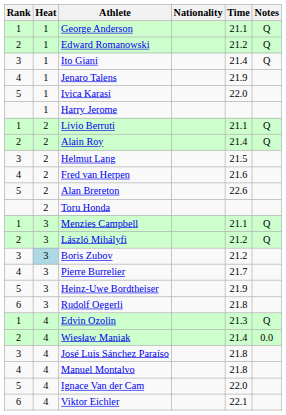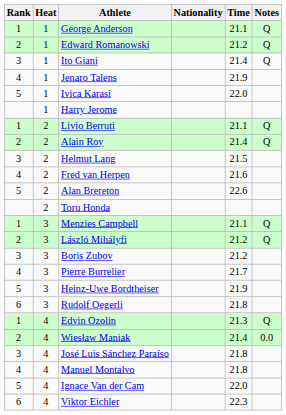 <table class="wikitable sortable" style="text-align:center">
 <tr>
 <th>Rank</th>
 <th>Heat</th>
 <th>Athlete</th>
 <th>Nationality</th>
 <th>Time</th>
 <th>Notes</th>
 </tr>
 <tr bgcolor=ccffcc>
 <td>1</td>
 <td>1</td>
 <td align=left><a href='#'>George Anderson</a></td>
 <td align=left></td>
 <td>21.1</td>
 <td>Q</td>
 </tr>
 <tr bgcolor=ccffcc>
 <td>2</td>
 <td>1</td>
 <td align=left><a href='#'>Edward Romanowski</a></td>
 <td align=left></td>
 <td>21.2</td>
 <td>Q</td>
 </tr>
 <tr>
 <td>3</td>
 <td>1</td>
 <td align=left><a href='#'>Ito Giani</a></td>
 <td align=left></td>
 <td>21.4</td>
 <td>Q</td>
 </tr>
 <tr>
 <td>4</td>
 <td>1</td>
 <td align=left><a href='#'>Jenaro Talens</a></td>
 <td align=left></td>
 <td>21.9</td>
 <td></td>
 </tr>
 <tr>
 <td>5</td>
 <td>1</td>
 <td align=left><a href='#'>Ivica Karasi</a></td>
 <td align=left></td>
 <td>22.0</td>
 <td></td>
 </tr>
 <tr>
 <td></td>
 <td>1</td>
 <td align=left><a href='#'>Harry Jerome</a></td>
 <td align=left></td>
 <td></td>
 <td></td>
 </tr>
 <tr bgcolor=ccffcc>
 <td>1</td>
 <td>2</td>
 <td align=left><a href='#'>Livio Berruti</a></td>
 <td align=left></td>
 <td>21.1</td>
 <td>Q</td>
 </tr>
 <tr bgcolor=ccffcc>
 <td>2</td>
 <td>2</td>
 <td align=left><a href='#'>Alain Roy</a></td>
 <td align=left></td>
 <td>21.4</td>
 <td>Q</td>
 </tr>
 <tr>
 <td>3</td>
 <td>2</td>
 <td align=left><a href='#'>Helmut Lang</a></td>
 <td align=left></td>
 <td>21.5</td>
 <td></td>
 </tr>
 <tr>
 <td>4</td>
 <td>2</td>
 <td align=left><a href='#'>Fred van Herpen</a></td>
 <td align=left></td>
 <td>21.6</td>
 <td></td>
 </tr>
 <tr>
 <td>5</td>
 <td>2</td>
 <td align=left><a href='#'>Alan Brereton</a></td>
 <td align=left></td>
 <td>22.6</td>
 <td></td>
 </tr>
 <tr>
 <td></td>
 <td>2</td>
 <td align=left><a href='#'>Toru Honda</a></td>
 <td align=left></td>
 <td></td>
 <td></td>
 </tr>
 <tr bgcolor=ccffcc>
 <td>1</td>
 <td>3</td>
 <td align=left><a href='#'>Menzies Campbell</a></td>
 <td align=left></td>
 <td>21.1</td>
 <td>Q</td>
 </tr>
 <tr bgcolor=ccffcc>
 <td>2</td>
 <td>3</td>
 <td align=left><a href='#'>László Mihályfi</a></td>
 <td align=left></td>
 <td>21.2</td>
 <td>Q</td>
 </tr>
 <tr>
 <td>3</td>
-<td style="background: lightblue;">3</td>
+<td>3</td>
 <td align=left><a href='#'>Boris Zubov</a></td>
 <td align=left></td>
 <td>21.2</td>
 <td></td>
 </tr>
 <tr>
 <td>4</td>
 <td>3</td>
 <td align=left><a href='#'>Pierre Burrelier</a></td>
 <td align=left></td>
 <td>21.7</td>
 <td></td>
 </tr>
 <tr>
 <td>5</td>
 <td>3</td>
 <td align=left><a href='#'>Heinz-Uwe Bordtheiser</a></td>
 <td align=left></td>
 <td>21.9</td>
 <td></td>
 </tr>
 <tr>
 <td>6</td>
 <td>3</td>
 <td align=left><a href='#'>Rudolf Oegerli</a></td>
 <td align=left></td>
 <td>21.8</td>
 <td></td>
 </tr>
 <tr bgcolor=ccffcc>
 <td>1</td>
 <td>4</td>
 <td align=left><a href='#'>Edvin Ozolin</a></td>
 <td align=left></td>
 <td>21.3</td>
 <td>Q</td>
 </tr>
 <tr bgcolor=ccffcc>
 <td>2</td>
 <td>4</td>
 <td align=left><a href='#'>Wiesław Maniak</a></td>
 <td align=left></td>
 <td>21.4</td>
 <td>0.0</td>
 </tr>
 <tr>
 <td>3</td>
 <td>4</td>
 <td align=left><a href='#'>José Luis Sánchez Paraíso</a></td>
 <td align=left></td>
 <td>21.8</td>
 <td></td>
 </tr>
 <tr>
 <td>4</td>
 <td>4</td>
 <td align=left><a href='#'>Manuel Montalvo</a></td>
 <td align=left></td>
 <td>21.8</td>
 <td></td>
 </tr>
 <tr>
 <td>5</td>
 <td>4</td>
 <td align=left><a href='#'>Ignace Van der Cam</a></td>
 <td align=left></td>
 <td>22.0</td>
 <td></td>
 </tr>
 <tr>
 <td>6</td>
 <td>4</td>
 <td align=left><a href='#'>Viktor Eichler</a></td>
 <td align=left></td>
-<td>22.1</td>
+<td>22.3</td>
 <td></td>
 </tr>
 </table>
